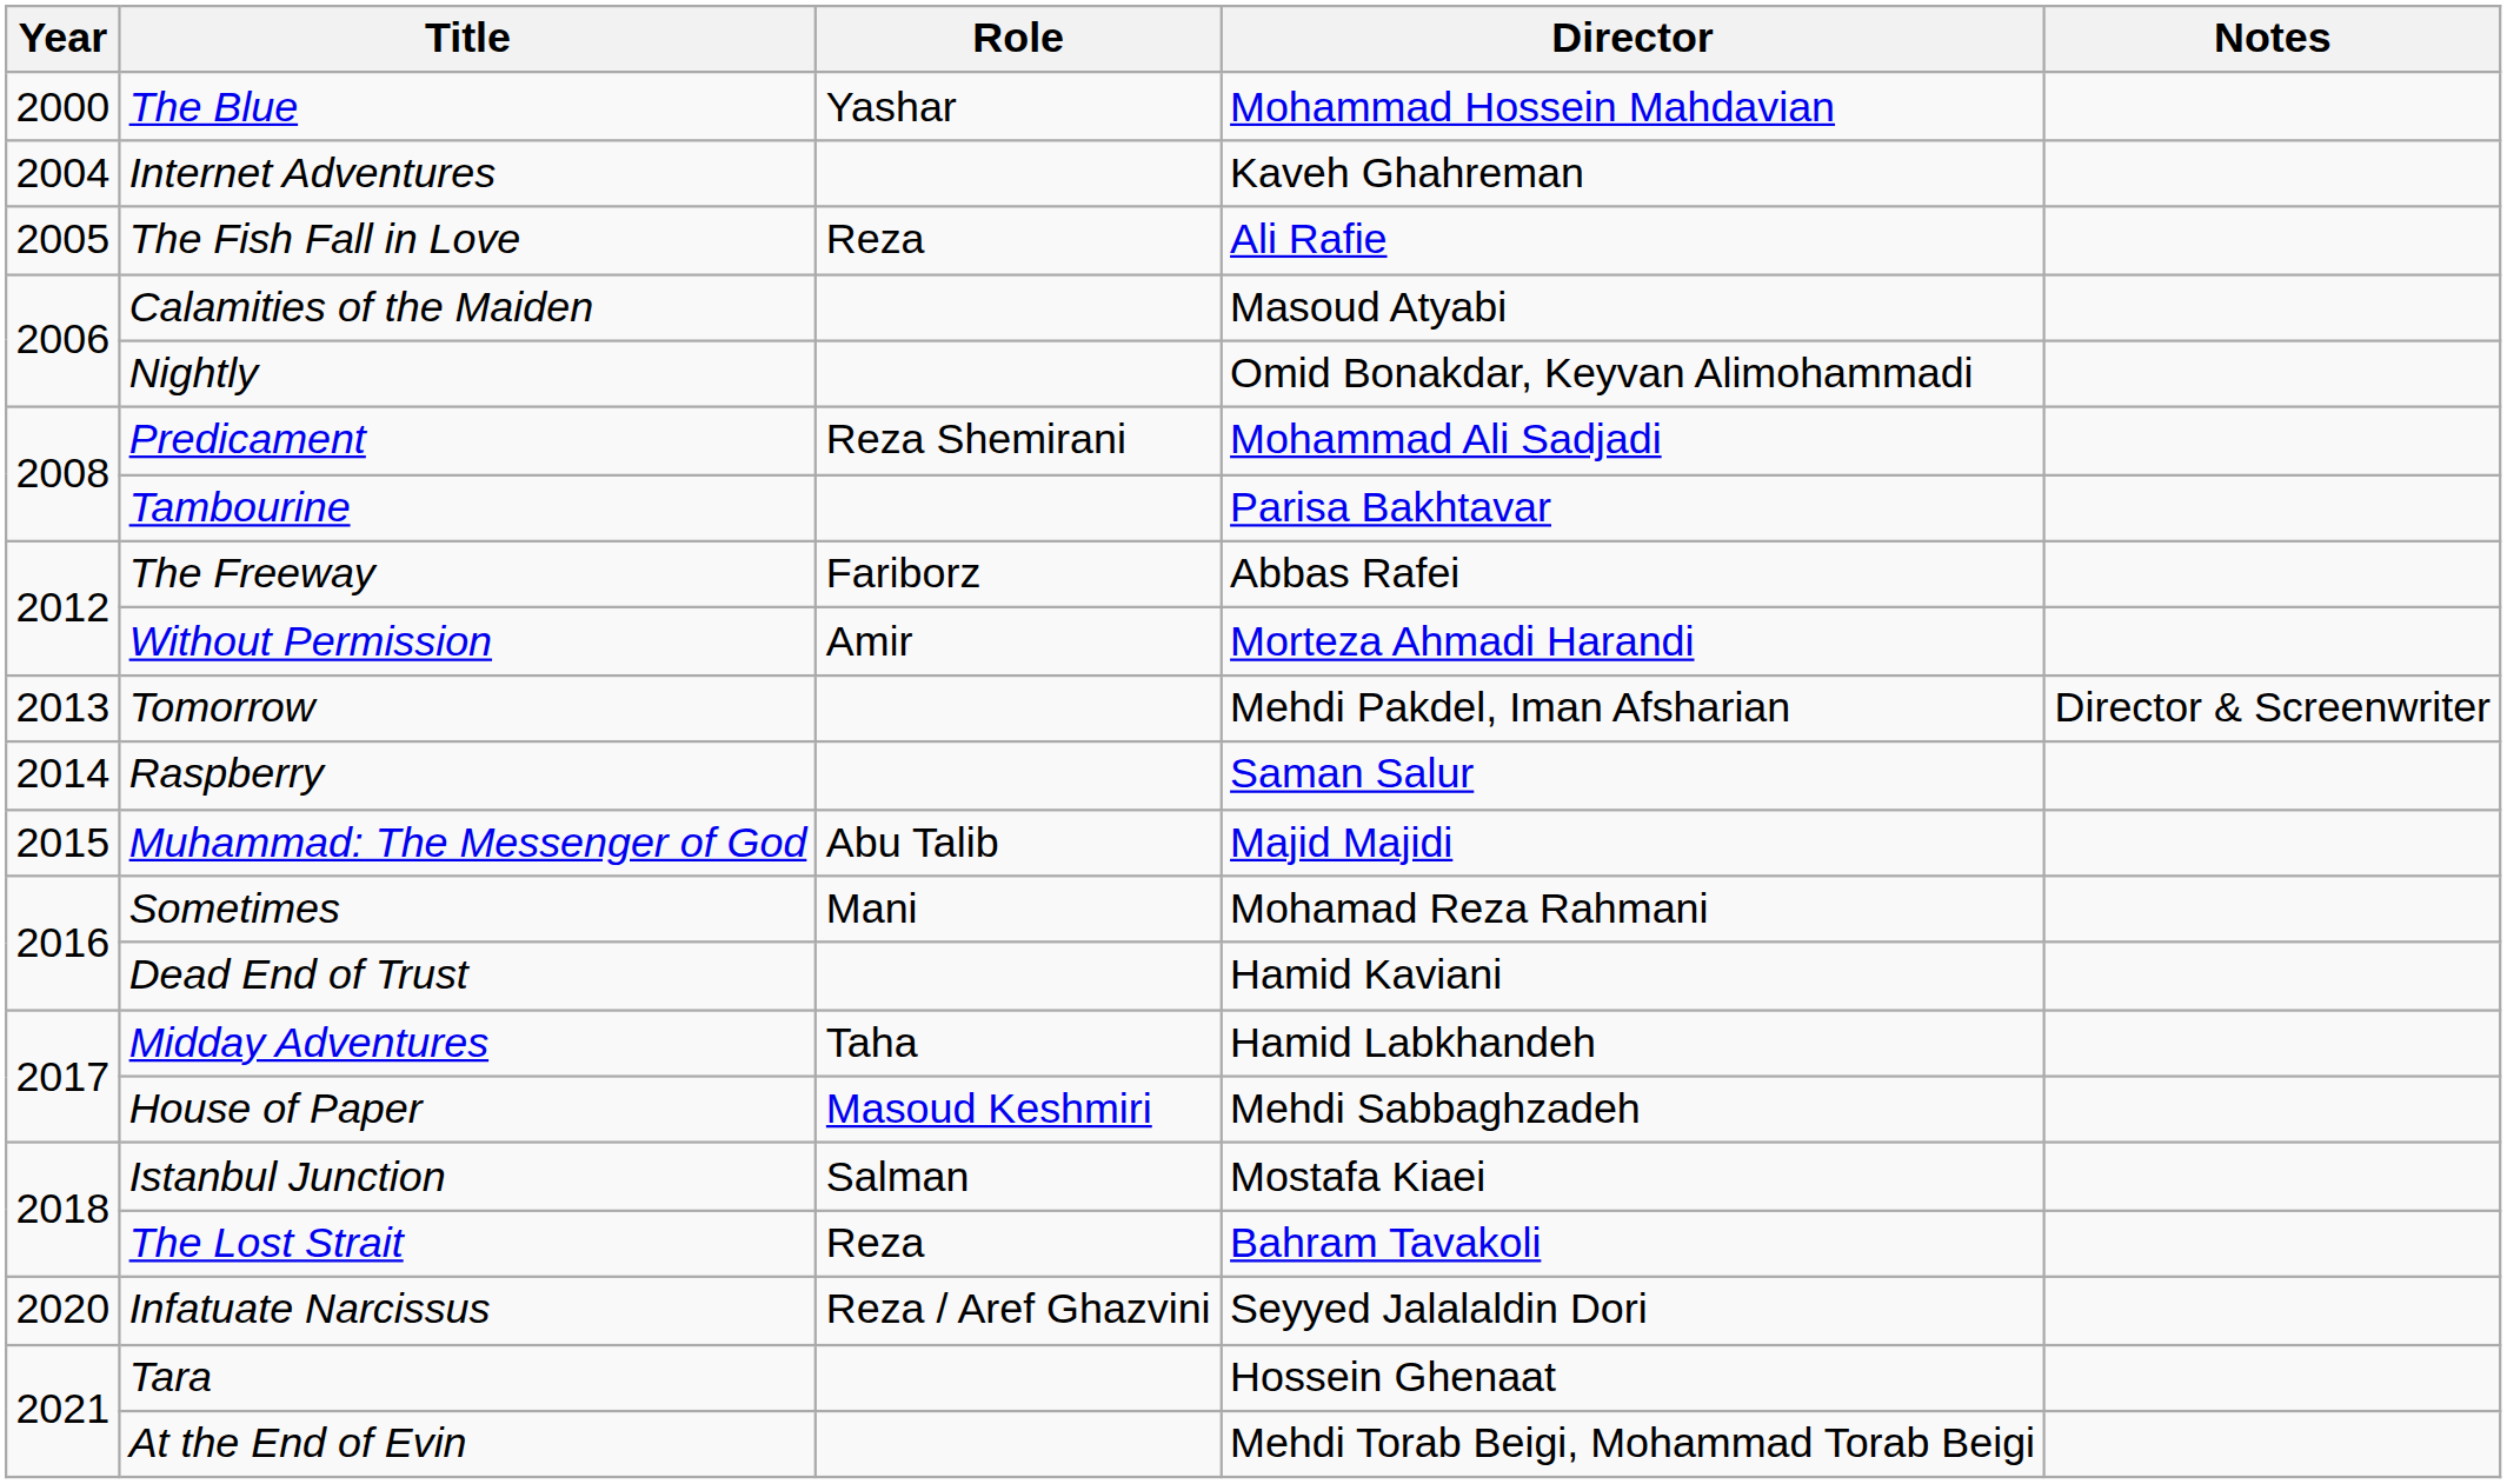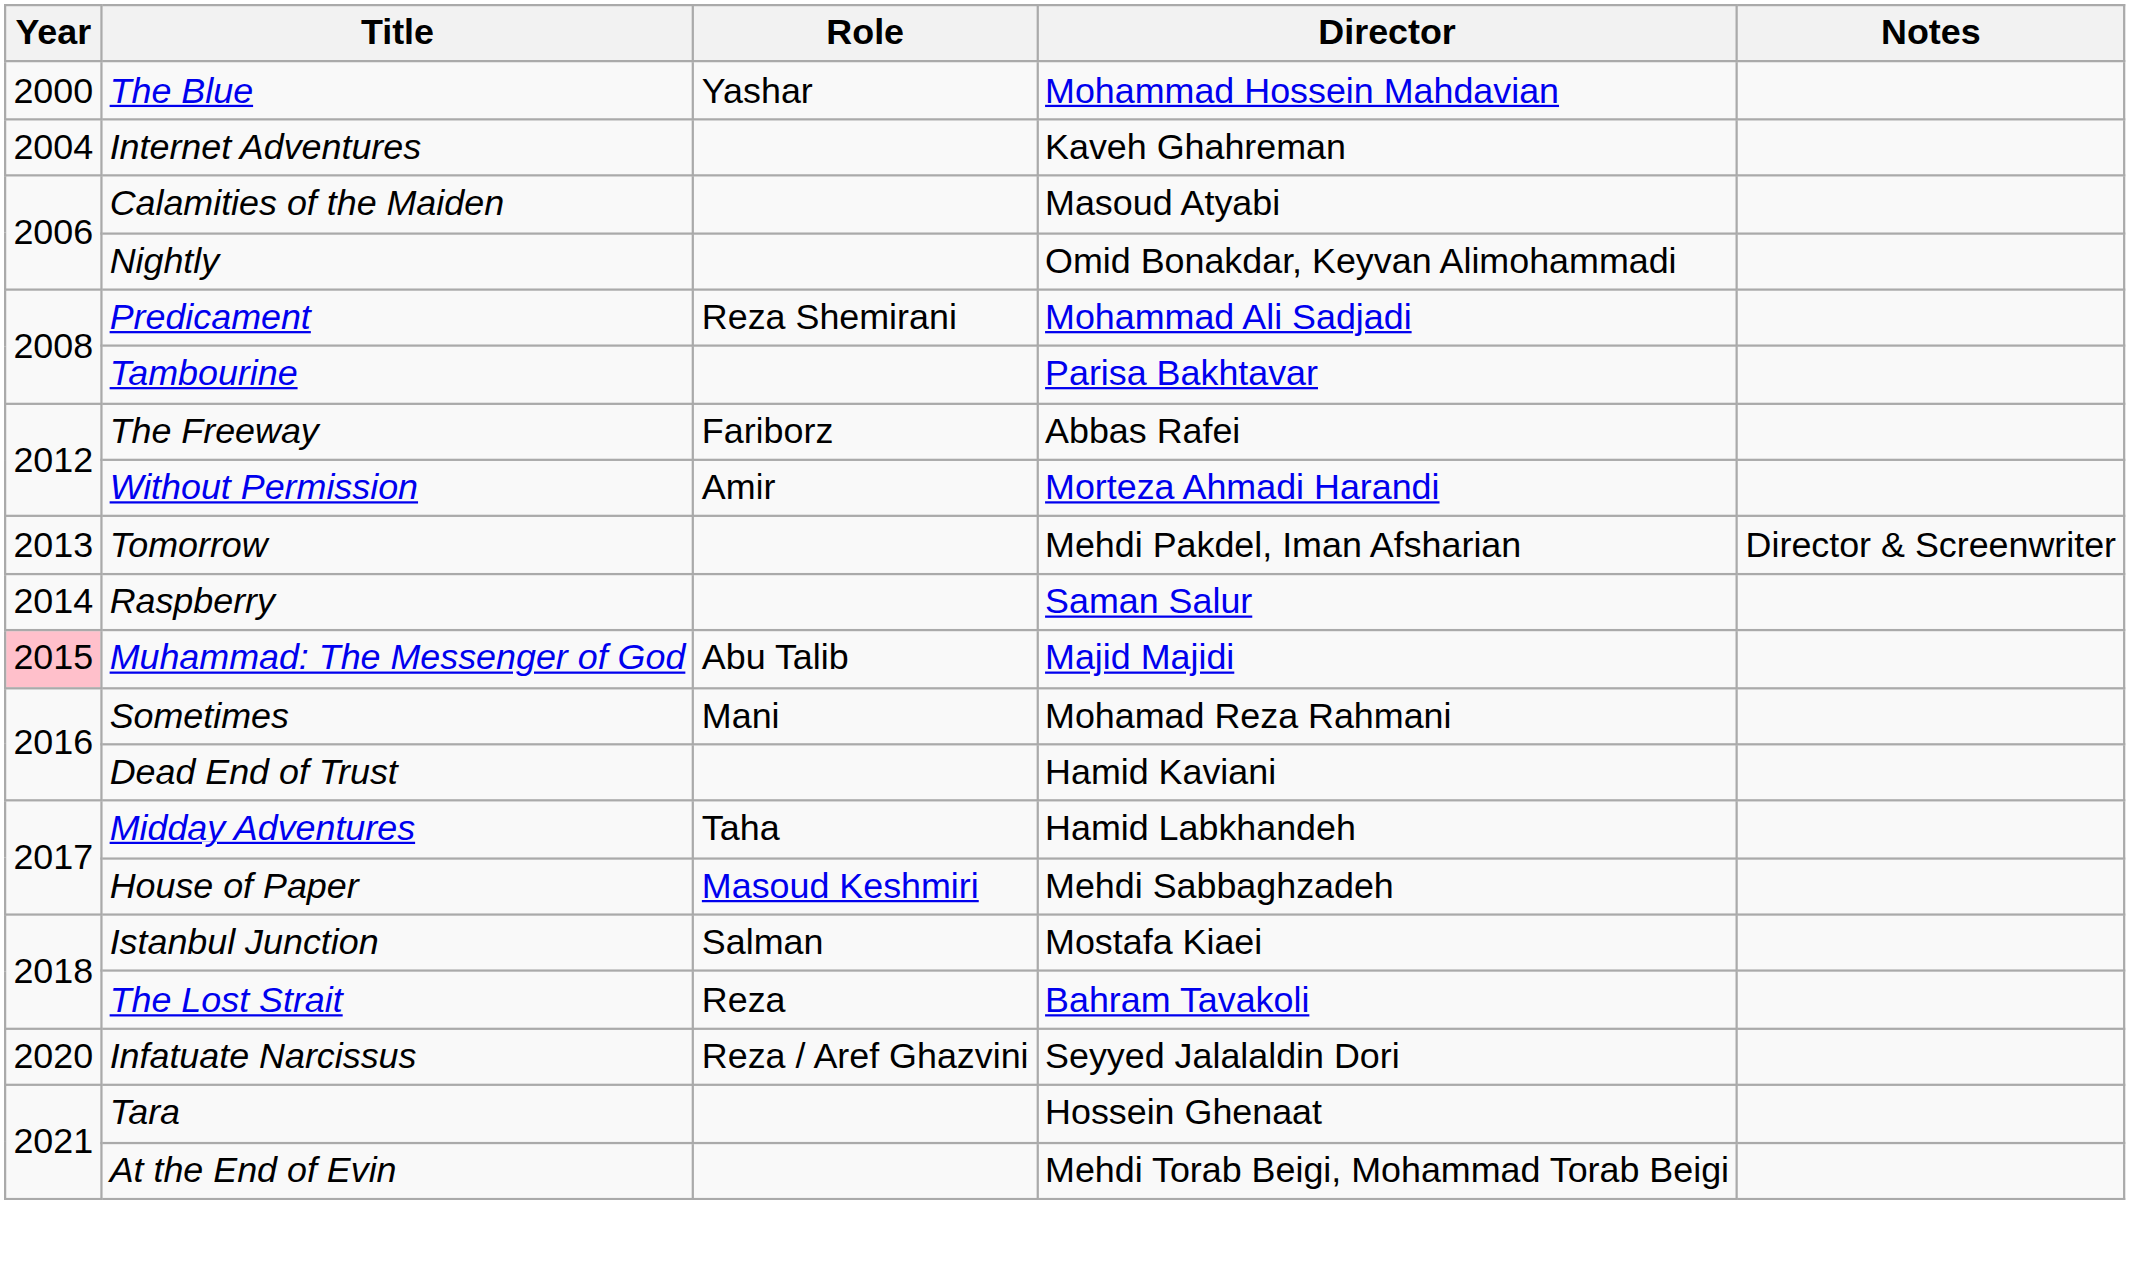 <table class="wikitable sortable">
 <tr>
 <th>Year</th>
 <th>Title</th>
 <th>Role</th>
 <th>Director</th>
 <th>Notes</th>
 </tr>
 <tr>
 <td>2000</td>
 <td><em><a href='#'>The Blue</a></em></td>
 <td>Yashar</td>
 <td><a href='#'>Mohammad Hossein Mahdavian</a></td>
 <td></td>
 </tr>
 <tr>
 <td>2004</td>
 <td><em>Internet Adventures</em></td>
 <td></td>
 <td>Kaveh Ghahreman</td>
-<td></td>
-</tr>
-<tr>
-<td>2005</td>
-<td><em>The Fish Fall in Love</em></td>
-<td>Reza</td>
-<td><a href='#'>Ali Rafie</a></td>
 <td></td>
 </tr>
 <tr>
 <td rowspan="2">2006</td>
 <td><em>Calamities of the Maiden</em></td>
 <td></td>
 <td>Masoud Atyabi</td>
 <td></td>
 </tr>
 <tr>
 <td><em>Nightly</em></td>
 <td></td>
 <td>Omid Bonakdar, Keyvan Alimohammadi</td>
 <td></td>
 </tr>
 <tr>
 <td rowspan="2">2008</td>
 <td><em><a href='#'>Predicament</a></em></td>
 <td>Reza Shemirani</td>
 <td><a href='#'>Mohammad Ali Sadjadi</a></td>
 <td></td>
 </tr>
 <tr>
 <td><em><a href='#'>Tambourine</a></em></td>
 <td></td>
 <td><a href='#'>Parisa Bakhtavar</a></td>
 <td></td>
 </tr>
 <tr>
 <td rowspan="2">2012</td>
 <td><em>The Freeway</em></td>
 <td>Fariborz</td>
 <td>Abbas Rafei</td>
 <td></td>
 </tr>
 <tr>
 <td><em><a href='#'>Without Permission</a></em></td>
 <td>Amir</td>
 <td><a href='#'>Morteza Ahmadi Harandi</a></td>
 <td></td>
 </tr>
 <tr>
 <td>2013</td>
 <td><em>Tomorrow</em></td>
 <td></td>
 <td>Mehdi Pakdel, Iman Afsharian</td>
 <td>Director & Screenwriter</td>
 </tr>
 <tr>
 <td>2014</td>
 <td><em>Raspberry</em></td>
 <td></td>
 <td><a href='#'>Saman Salur</a></td>
 <td></td>
 </tr>
 <tr>
-<td>2015</td>
+<td style="background: pink;">2015</td>
 <td><em><a href='#'>Muhammad: The Messenger of God</a></em></td>
 <td>Abu Talib</td>
 <td><a href='#'>Majid Majidi</a></td>
 <td></td>
 </tr>
 <tr>
 <td rowspan="2">2016</td>
 <td><em>Sometimes</em></td>
 <td>Mani</td>
 <td>Mohamad Reza Rahmani</td>
 <td></td>
 </tr>
 <tr>
 <td><em>Dead End of Trust</em></td>
 <td></td>
 <td>Hamid Kaviani</td>
 <td></td>
 </tr>
 <tr>
 <td rowspan="2">2017</td>
 <td><em><a href='#'>Midday Adventures</a></em></td>
 <td>Taha</td>
 <td>Hamid Labkhandeh</td>
 <td></td>
 </tr>
 <tr>
 <td><em>House of Paper</em></td>
 <td><a href='#'>Masoud Keshmiri</a></td>
 <td>Mehdi Sabbaghzadeh</td>
 <td></td>
 </tr>
 <tr>
 <td rowspan="2">2018</td>
 <td><em>Istanbul Junction</em></td>
 <td>Salman</td>
 <td>Mostafa Kiaei</td>
 <td></td>
 </tr>
 <tr>
 <td><em><a href='#'>The Lost Strait</a></em></td>
 <td>Reza</td>
 <td><a href='#'>Bahram Tavakoli</a></td>
 <td></td>
 </tr>
 <tr>
 <td>2020</td>
 <td><em>Infatuate Narcissus</em></td>
 <td>Reza / Aref Ghazvini</td>
 <td>Seyyed Jalalaldin Dori</td>
 <td></td>
 </tr>
 <tr>
 <td rowspan="2">2021</td>
 <td><em>Tara</em></td>
 <td></td>
 <td>Hossein Ghenaat</td>
 <td></td>
 </tr>
 <tr>
 <td><em>At the End of Evin</em></td>
 <td></td>
 <td>Mehdi Torab Beigi, Mohammad Torab Beigi</td>
 <td></td>
 </tr>
 </table>
